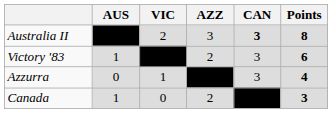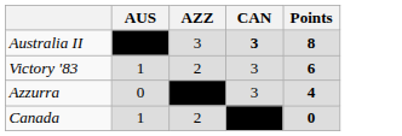 <table class="wikitable" border="1" style="text-align:center;">
 <tr>
 <th width=100></th>
 <th width=50>AUS</th>
-<th width=50>VIC</th>
 <th width=50>AZZ</th>
 <th width=50>CAN</th>
 <th width=50>Points</th>
 </tr>
 <tr>
 <td style="text-align:left;"> <em>Australia II</em></td>
 <td style="background: #000000;"></td>
-<td style="background: #dddddd;">2</td>
 <td style="background: #dddddd;">3</td>
 <td style="background: #dddddd;"><strong>3</strong></td>
 <td style="background: #dddddd;"><strong>8</strong></td>
 </tr>
 <tr>
 <td style="text-align:left;"> <em>Victory '83</em></td>
 <td style="background: #dddddd;">1</td>
-<td style="background: #000000;"></td>
 <td style="background: #dddddd;">2</td>
 <td style="background: #dddddd;">3</td>
 <td style="background: #dddddd;"><strong>6</strong></td>
 </tr>
 <tr>
 <td style="text-align:left;"> <em>Azzurra</em></td>
 <td style="background: #dddddd;">0</td>
-<td style="background: #dddddd;">1</td>
 <td style="background: #000000;"></td>
 <td style="background: #dddddd;">3</td>
 <td style="background: #dddddd;"><strong>4</strong></td>
 </tr>
 <tr>
 <td style="text-align:left;"> <em>Canada</em></td>
 <td style="background: #dddddd;">1</td>
-<td style="background: #dddddd;">0</td>
 <td style="background: #dddddd;">2</td>
 <td style="background: #000000;"></td>
-<td style="background: #dddddd;"><strong>3</strong></td>
+<td style="background: #dddddd;"><strong>0</strong></td>
 </tr>
 </table>
